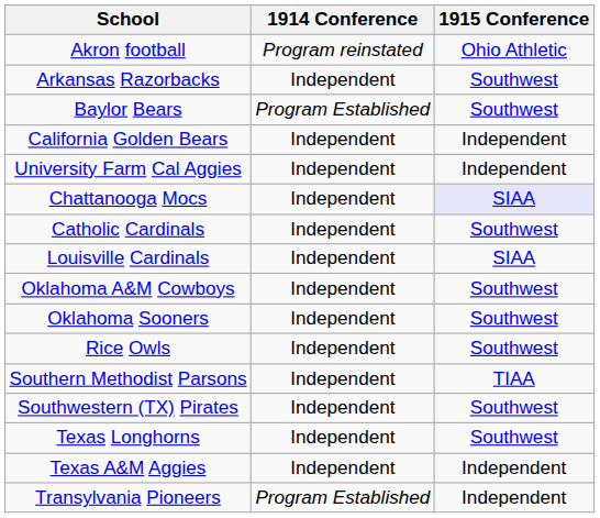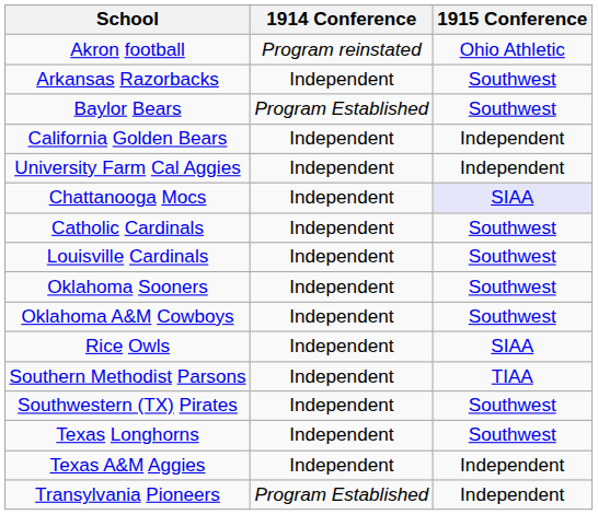 <table class="wikitable sortable">
 <tr>
 <th>School</th>
 <th>1914 Conference</th>
 <th>1915 Conference</th>
 </tr>
 <tr style="text-align:center;">
 <td><a href='#'>Akron</a> <a href='#'>football</a></td>
 <td><em>Program reinstated</em></td>
 <td><a href='#'>Ohio Athletic</a></td>
 </tr>
 <tr style="text-align:center;">
 <td><a href='#'>Arkansas</a> <a href='#'>Razorbacks</a></td>
 <td>Independent</td>
 <td><a href='#'>Southwest</a></td>
 </tr>
 <tr style="text-align:center;">
 <td><a href='#'>Baylor</a> <a href='#'>Bears</a></td>
 <td><em>Program Established</em></td>
 <td><a href='#'>Southwest</a></td>
 </tr>
 <tr style="text-align:center;">
 <td><a href='#'>California</a> <a href='#'>Golden Bears</a></td>
 <td>Independent</td>
 <td>Independent</td>
 </tr>
 <tr style="text-align:center;">
 <td><a href='#'>University Farm</a> <a href='#'>Cal Aggies</a></td>
 <td>Independent</td>
 <td>Independent</td>
 </tr>
 <tr style="text-align:center;">
 <td><a href='#'>Chattanooga</a> <a href='#'>Mocs</a></td>
 <td>Independent</td>
 <td style="background: lavender;"><a href='#'>SIAA</a></td>
 </tr>
 <tr style="text-align:center;">
 <td><a href='#'>Catholic</a> <a href='#'>Cardinals</a></td>
 <td>Independent</td>
 <td><a href='#'>Southwest</a></td>
 </tr>
 <tr style="text-align:center;">
 <td><a href='#'>Louisville</a> <a href='#'>Cardinals</a></td>
 <td>Independent</td>
-<td><a href='#'>SIAA</a></td>
-</tr>
-<tr style="text-align:center;">
-<td><a href='#'>Oklahoma A&M</a> <a href='#'>Cowboys</a></td>
-<td>Independent</td>
 <td><a href='#'>Southwest</a></td>
 </tr>
 <tr style="text-align:center;">
 <td><a href='#'>Oklahoma</a> <a href='#'>Sooners</a></td>
 <td>Independent</td>
 <td><a href='#'>Southwest</a></td>
 </tr>
 <tr style="text-align:center;">
+<td><a href='#'>Oklahoma A&M</a> <a href='#'>Cowboys</a></td>
+<td>Independent</td>
+<td><a href='#'>Southwest</a></td>
+</tr>
+<tr style="text-align:center;">
 <td><a href='#'>Rice</a> <a href='#'>Owls</a></td>
 <td>Independent</td>
-<td><a href='#'>Southwest</a></td>
+<td><a href='#'>SIAA</a></td>
 </tr>
 <tr style="text-align:center;">
 <td><a href='#'>Southern Methodist</a> <a href='#'>Parsons</a></td>
 <td>Independent</td>
 <td><a href='#'>TIAA</a></td>
 </tr>
 <tr style="text-align:center;">
 <td><a href='#'>Southwestern (TX)</a> <a href='#'>Pirates</a></td>
 <td>Independent</td>
 <td><a href='#'>Southwest</a></td>
 </tr>
 <tr style="text-align:center;">
 <td><a href='#'>Texas</a> <a href='#'>Longhorns</a></td>
 <td>Independent</td>
 <td><a href='#'>Southwest</a></td>
 </tr>
 <tr style="text-align:center;">
 <td><a href='#'>Texas A&M</a> <a href='#'>Aggies</a></td>
 <td>Independent</td>
 <td>Independent</td>
 </tr>
 <tr style="text-align:center;">
 <td><a href='#'>Transylvania</a> <a href='#'>Pioneers</a></td>
 <td><em>Program Established</em></td>
 <td>Independent</td>
 </tr>
 </table>
